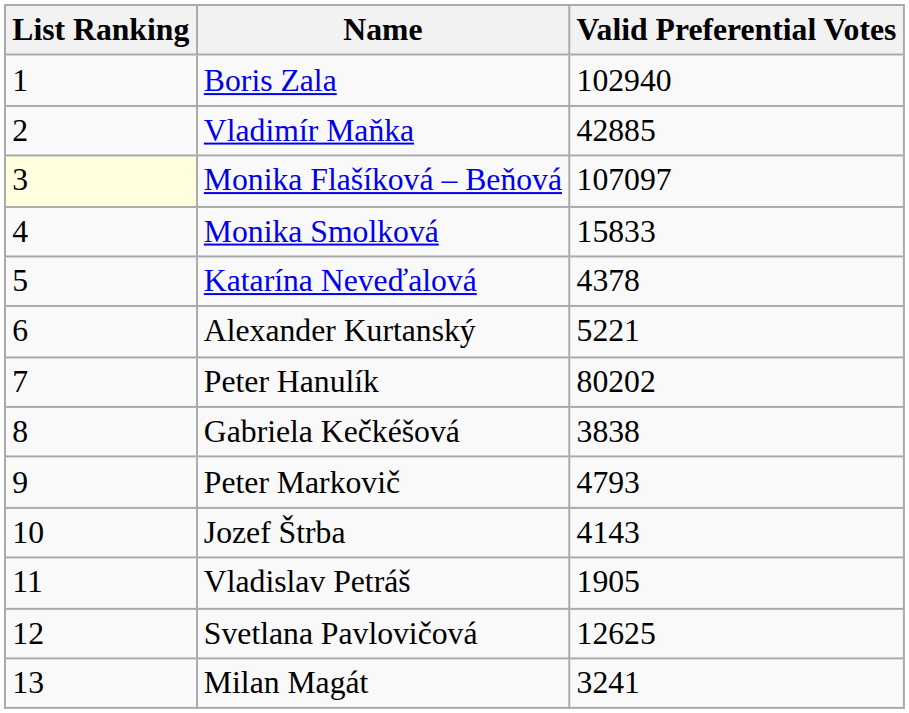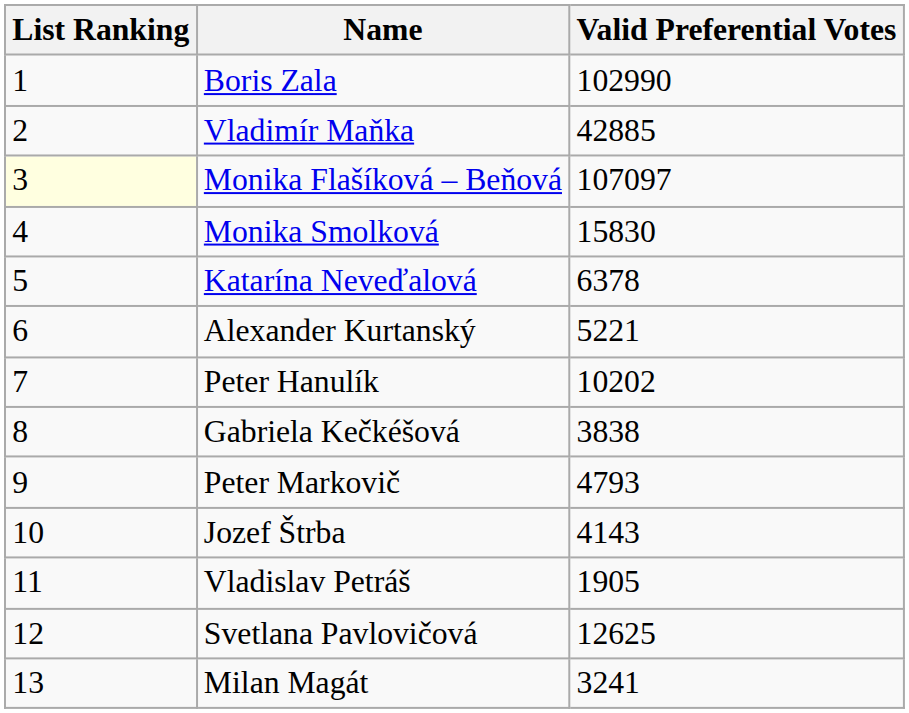 <table class="wikitable sortable">
 <tr class=>
 <th>List Ranking</th>
 <th>Name</th>
 <th>Valid Preferential Votes</th>
 </tr>
 <tr>
 <td>1</td>
 <td><a href='#'>Boris Zala</a></td>
-<td>102940</td>
+<td>102990</td>
 </tr>
 <tr>
 <td>2</td>
 <td><a href='#'>Vladimír Maňka</a></td>
 <td>42885</td>
 </tr>
 <tr>
 <td style="background: lightyellow;">3</td>
 <td><a href='#'>Monika Flašíková – Beňová</a></td>
 <td>107097</td>
 </tr>
 <tr>
 <td>4</td>
 <td><a href='#'>Monika Smolková</a></td>
-<td>15833</td>
+<td>15830</td>
 </tr>
 <tr>
 <td>5</td>
 <td><a href='#'>Katarína Neveďalová</a></td>
-<td>4378</td>
+<td>6378</td>
 </tr>
 <tr>
 <td>6</td>
 <td>Alexander Kurtanský</td>
 <td>5221</td>
 </tr>
 <tr>
 <td>7</td>
 <td>Peter Hanulík</td>
-<td>80202</td>
+<td>10202</td>
 </tr>
 <tr>
 <td>8</td>
 <td>Gabriela Kečkéšová</td>
 <td>3838</td>
 </tr>
 <tr>
 <td>9</td>
 <td>Peter Markovič</td>
 <td>4793</td>
 </tr>
 <tr>
 <td>10</td>
 <td>Jozef Štrba</td>
 <td>4143</td>
 </tr>
 <tr>
 <td>11</td>
 <td>Vladislav Petráš</td>
 <td>1905</td>
 </tr>
 <tr>
 <td>12</td>
 <td>Svetlana Pavlovičová</td>
 <td>12625</td>
 </tr>
 <tr>
 <td>13</td>
 <td>Milan Magát</td>
 <td>3241</td>
 </tr>
 </table>
